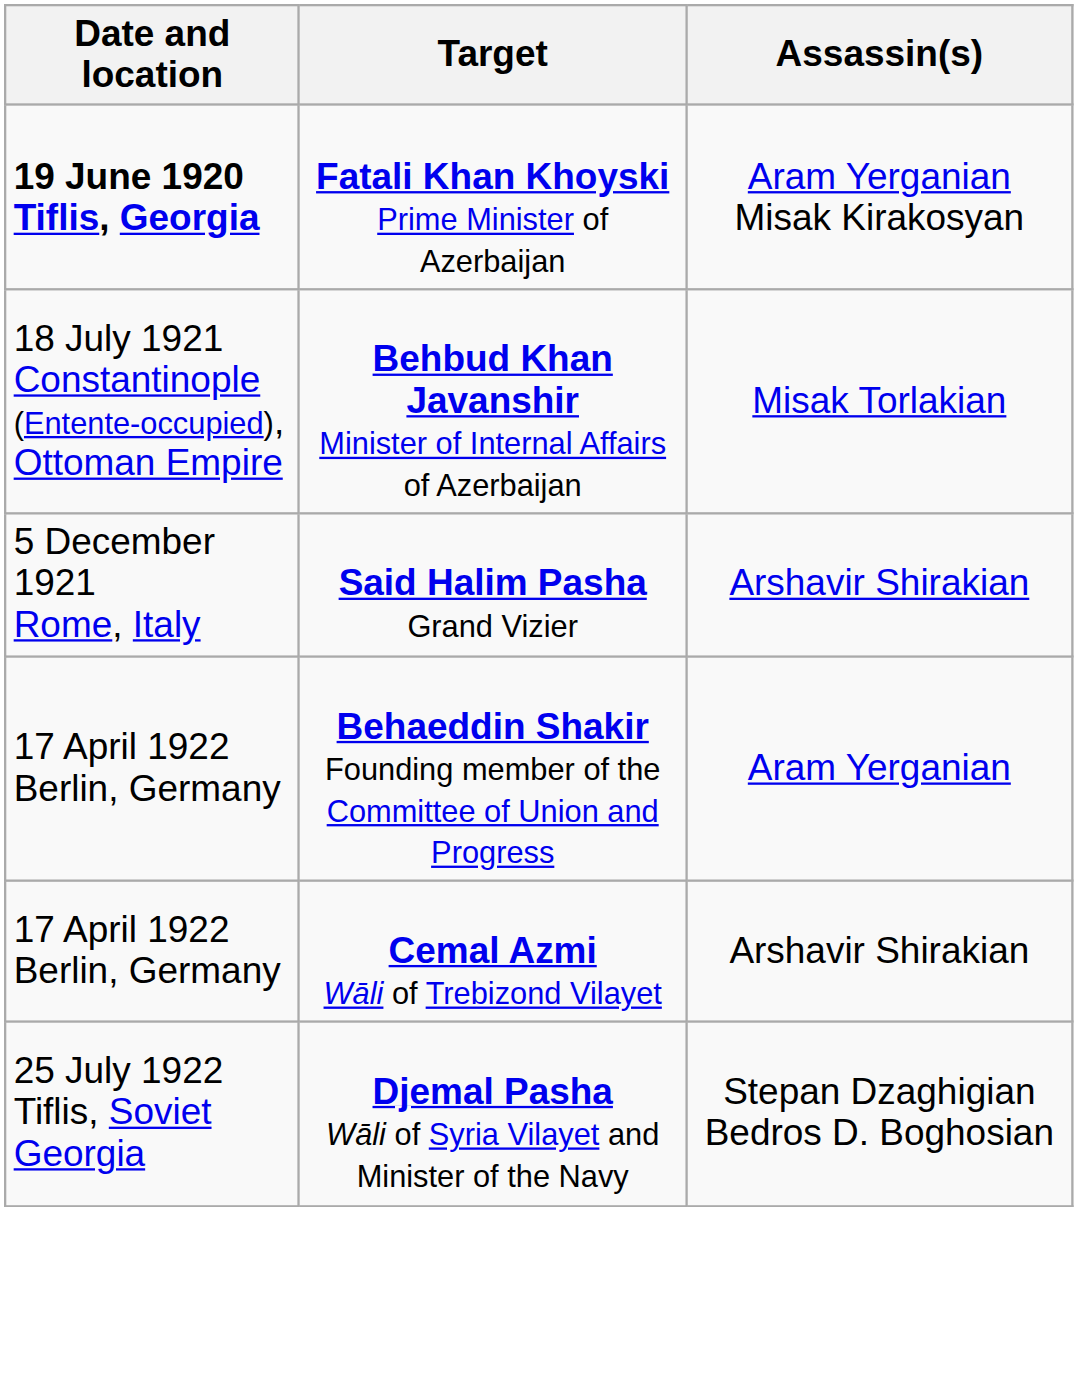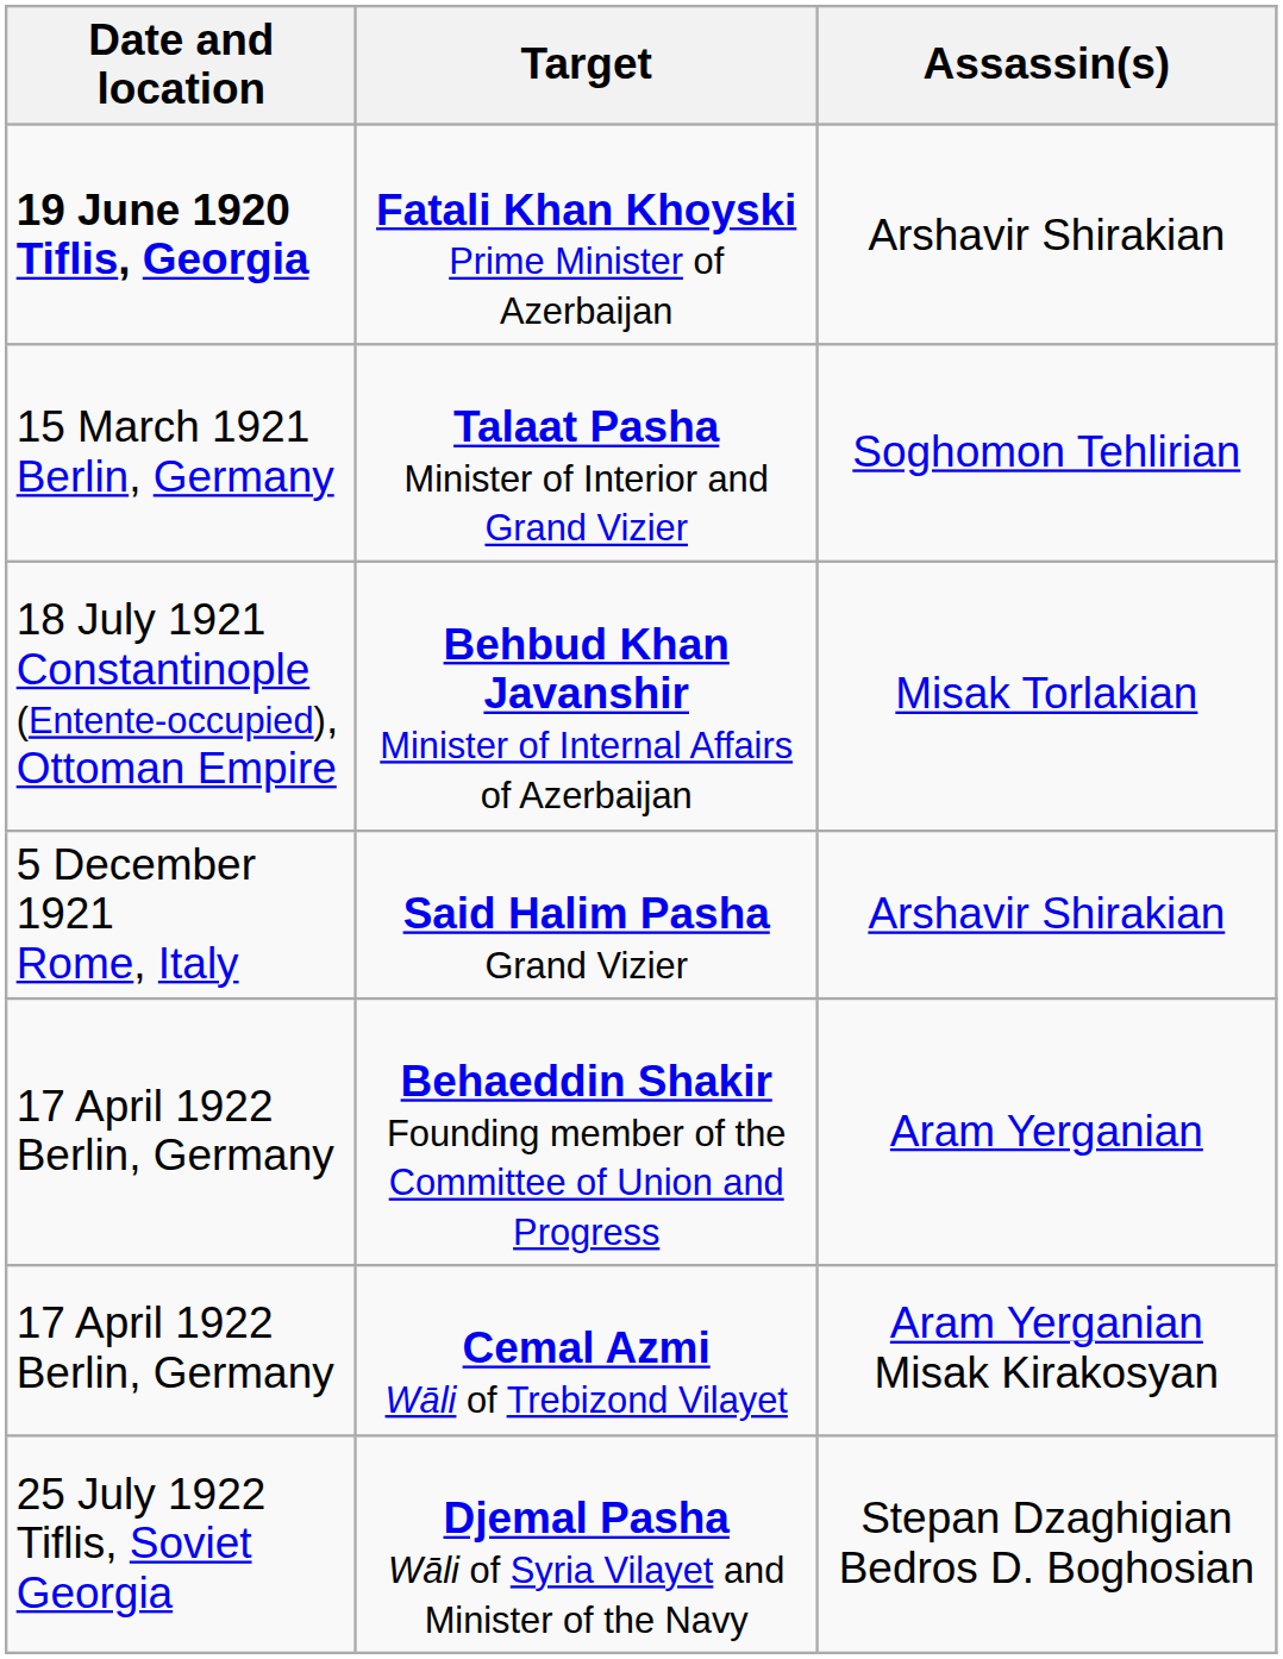 <table class="wikitable">
 <tr>
 <th style="width:120px;">Date and location</th>
 <th style="width:160px;">Target</th>
 <th style="width:160px;">Assassin(s)</th>
 </tr>
 <tr>
 <td><strong>19 June 1920<br> <a href='#'>Tiflis</a>, <a href='#'>Georgia</a></strong></td>
 <td style="text-align:center;"><br><strong><a href='#'>Fatali Khan Khoyski</a></strong><br><small><a href='#'>Prime Minister</a> of Azerbaijan</small></td>
-<td style="text-align:center;"><a href='#'>Aram Yerganian</a><br>Misak Kirakosyan</td>
+<td style="text-align:center;">Arshavir Shirakian</td>
+</tr>
+<tr>
+<td>15 March 1921<br> <a href='#'>Berlin</a>, <a href='#'>Germany</a></td>
+<td style="text-align:center;"><br><strong><a href='#'>Talaat Pasha</a></strong><br><small>Minister of Interior and <a href='#'>Grand Vizier</a> </small></td>
+<td style="text-align:center;"><a href='#'>Soghomon Tehlirian</a></td>
 </tr>
 <tr>
 <td>18 July 1921<br> <a href='#'>Constantinople</a><br><small>(<a href='#'>Entente-occupied</a>)</small>, <a href='#'>Ottoman Empire</a></td>
 <td style="text-align:center;"><br><strong><a href='#'>Behbud Khan Javanshir</a></strong><br><small><a href='#'>Minister of Internal Affairs</a> of Azerbaijan</small></td>
 <td style="text-align:center;"><a href='#'>Misak Torlakian</a></td>
 </tr>
 <tr>
 <td>5 December 1921<br> <a href='#'>Rome</a>, <a href='#'>Italy</a></td>
 <td style="text-align:center;"><br><strong><a href='#'>Said Halim Pasha</a></strong><br><small>Grand Vizier</small></td>
 <td style="text-align:center;"><a href='#'>Arshavir Shirakian</a></td>
 </tr>
 <tr>
 <td>17 April 1922<br> Berlin, Germany</td>
 <td style="text-align:center;"><br><strong><a href='#'>Behaeddin Shakir</a></strong><br><small>Founding member of the <a href='#'>Committee of Union and Progress</a></small></td>
 <td style="text-align:center;"><a href='#'>Aram Yerganian</a></td>
 </tr>
 <tr>
 <td>17 April 1922<br> Berlin, Germany</td>
 <td style="text-align:center;"><br><strong><a href='#'>Cemal Azmi</a></strong><br><small><em><a href='#'>Wāli</a></em> of <a href='#'>Trebizond Vilayet</a></small></td>
-<td style="text-align:center;">Arshavir Shirakian</td>
+<td style="text-align:center;"><a href='#'>Aram Yerganian</a><br>Misak Kirakosyan</td>
 </tr>
 <tr>
 <td>25 July 1922<br> Tiflis, <a href='#'>Soviet Georgia</a></td>
 <td style="text-align:center;"><br><strong><a href='#'>Djemal Pasha</a></strong><br><small><em>Wāli</em> of <a href='#'>Syria Vilayet</a> and Minister of the Navy</small></td>
 <td style="text-align:center;">Stepan Dzaghigian<br>Bedros D. Boghosian</td>
 </tr>
 </table>
